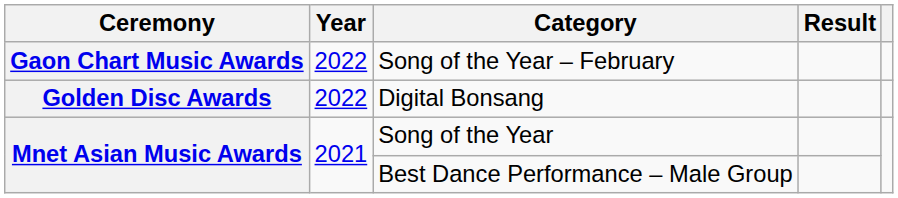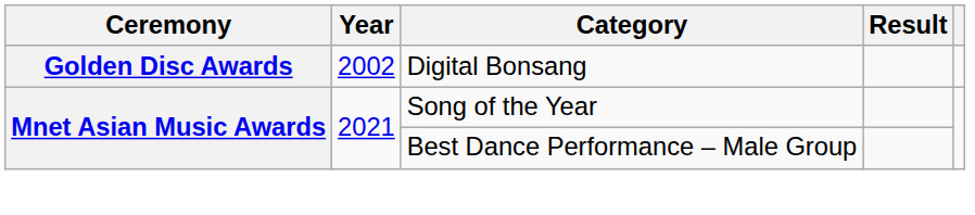 <table class="wikitable sortable plainrowheaders">
 <tr>
 <th scope="col">Ceremony</th>
 <th scope="col">Year</th>
 <th scope="col">Category</th>
 <th scope="col">Result</th>
 <th scope="col" class="unsortable"></th>
 </tr>
 <tr>
-<th scope="row"><a href='#'>Gaon Chart Music Awards</a></th>
-<td style="text-align:center"><a href='#'>2022</a></td>
-<td>Song of the Year – February</td>
-<td></td>
-<td style="text-align:center"></td>
-</tr>
-<tr>
 <th scope="row"><a href='#'>Golden Disc Awards</a></th>
-<td style="text-align:center"><a href='#'>2022</a></td>
+<td style="text-align:center"><a href='#'>2002</a></td>
 <td>Digital Bonsang</td>
 <td></td>
 <td style="text-align:center"></td>
 </tr>
 <tr>
 <th scope="row" rowspan="2"><a href='#'>Mnet Asian Music Awards</a></th>
 <td style="text-align:center" rowspan="2"><a href='#'>2021</a></td>
 <td>Song of the Year</td>
 <td></td>
 <td style="text-align:center" rowspan="2"></td>
 </tr>
 <tr>
 <td>Best Dance Performance – Male Group</td>
 <td></td>
 </tr>
 </table>
